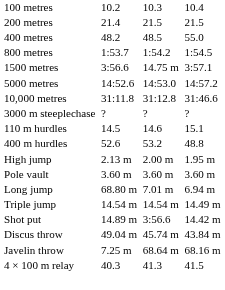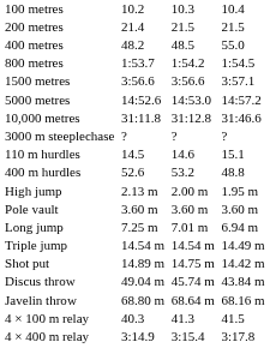 <table>
 <tr>
 <td>100 metres</td>
 <td></td>
 <td>10.2 </td>
 <td></td>
 <td>10.3</td>
 <td></td>
 <td>10.4</td>
 </tr>
 <tr>
 <td>200 metres</td>
 <td></td>
 <td>21.4</td>
 <td></td>
 <td>21.5</td>
 <td></td>
 <td>21.5</td>
 </tr>
 <tr>
 <td>400 metres</td>
 <td></td>
 <td>48.2</td>
 <td></td>
 <td>48.5</td>
 <td></td>
 <td>55.0</td>
 </tr>
 <tr>
 <td>800 metres</td>
 <td></td>
 <td>1:53.7</td>
 <td></td>
 <td>1:54.2</td>
 <td></td>
 <td>1:54.5</td>
 </tr>
 <tr>
 <td>1500 metres</td>
 <td></td>
 <td>3:56.6</td>
 <td></td>
-<td>14.75 m</td>
+<td>3:56.6</td>
 <td></td>
 <td>3:57.1</td>
 </tr>
 <tr>
 <td>5000 metres</td>
 <td></td>
 <td>14:52.6</td>
 <td></td>
 <td>14:53.0</td>
 <td></td>
 <td>14:57.2</td>
 </tr>
 <tr>
 <td>10,000 metres</td>
 <td></td>
 <td>31:11.8</td>
 <td></td>
 <td>31:12.8</td>
 <td></td>
 <td>31:46.6</td>
 </tr>
 <tr>
 <td>3000 m steeplechase</td>
 <td></td>
 <td>?</td>
 <td></td>
 <td>?</td>
 <td></td>
 <td>?</td>
 </tr>
 <tr>
 <td>110 m hurdles</td>
 <td></td>
 <td>14.5 </td>
 <td></td>
 <td>14.6</td>
 <td></td>
 <td>15.1</td>
 </tr>
 <tr>
 <td>400 m hurdles</td>
 <td></td>
 <td>52.6 </td>
 <td></td>
 <td>53.2</td>
 <td></td>
 <td>48.8</td>
 </tr>
 <tr>
 <td>High jump</td>
 <td></td>
 <td>2.13 m </td>
 <td></td>
 <td>2.00 m</td>
 <td></td>
 <td>1.95 m</td>
 </tr>
 <tr>
 <td>Pole vault</td>
 <td></td>
 <td>3.60 m</td>
 <td></td>
 <td>3.60 m</td>
 <td></td>
 <td>3.60 m</td>
 </tr>
 <tr>
 <td>Long jump</td>
 <td></td>
-<td>68.80 m</td>
+<td>7.25 m</td>
 <td></td>
 <td>7.01 m</td>
 <td></td>
 <td>6.94 m</td>
 </tr>
 <tr>
 <td>Triple jump</td>
 <td></td>
 <td>14.54 m</td>
 <td></td>
 <td>14.54 m</td>
 <td></td>
 <td>14.49 m</td>
 </tr>
 <tr>
 <td>Shot put</td>
 <td></td>
 <td>14.89 m </td>
 <td></td>
-<td>3:56.6</td>
+<td>14.75 m</td>
 <td></td>
 <td>14.42 m</td>
 </tr>
 <tr>
 <td>Discus throw</td>
 <td></td>
 <td>49.04 m </td>
 <td></td>
 <td>45.74 m</td>
 <td></td>
 <td>43.84 m</td>
 </tr>
 <tr>
 <td>Javelin throw</td>
 <td></td>
-<td>7.25 m</td>
+<td>68.80 m</td>
 <td></td>
 <td>68.64 m</td>
 <td></td>
 <td>68.16 m</td>
 </tr>
 <tr>
 <td>4 × 100 m relay</td>
 <td></td>
 <td>40.3 </td>
 <td></td>
 <td>41.3</td>
 <td></td>
 <td>41.5</td>
 </tr>
+<tr>
+<td>4 × 400 m relay</td>
+<td></td>
+<td>3:14.9</td>
+<td></td>
+<td>3:15.4</td>
+<td></td>
+<td>3:17.8</td>
+</tr>
 </table>
